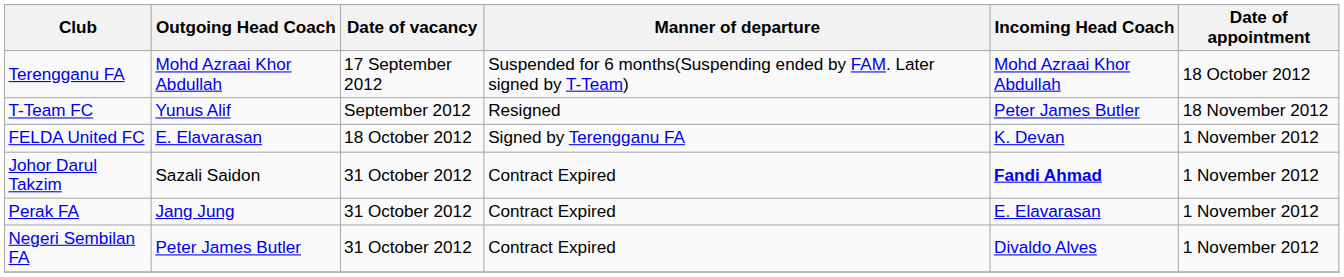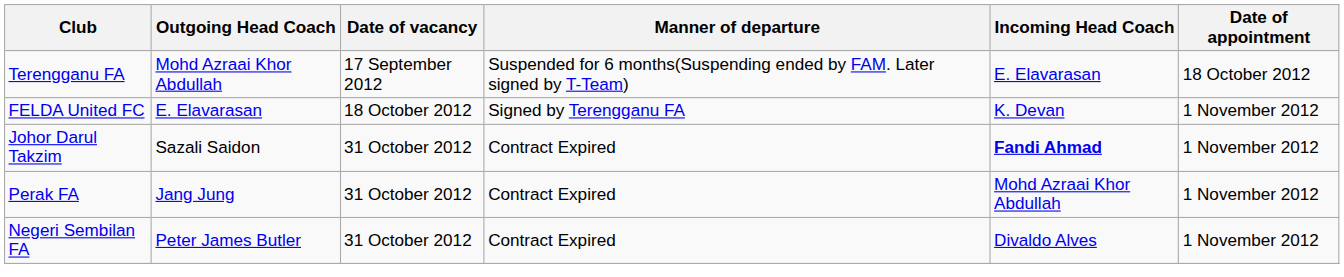 <table class="wikitable">
 <tr>
 <th>Club</th>
 <th>Outgoing Head Coach</th>
 <th>Date of vacancy</th>
 <th>Manner of departure</th>
 <th>Incoming Head Coach</th>
 <th>Date of appointment</th>
 </tr>
 <tr>
 <td><a href='#'>Terengganu FA</a></td>
 <td><a href='#'>Mohd Azraai Khor Abdullah</a></td>
 <td>17 September 2012</td>
 <td>Suspended for 6 months(Suspending ended by <a href='#'>FAM</a>. Later signed by <a href='#'>T-Team</a>)</td>
-<td><a href='#'>Mohd Azraai Khor Abdullah</a></td>
+<td><a href='#'>E. Elavarasan</a></td>
 <td>18 October 2012</td>
-</tr>
-<tr>
-<td><a href='#'>T-Team FC</a></td>
-<td><a href='#'>Yunus Alif</a></td>
-<td>September 2012</td>
-<td>Resigned</td>
-<td><a href='#'>Peter James Butler</a></td>
-<td>18 November 2012</td>
 </tr>
 <tr>
 <td><a href='#'>FELDA United FC</a></td>
 <td><a href='#'>E. Elavarasan</a></td>
 <td>18 October 2012</td>
 <td>Signed by <a href='#'>Terengganu FA</a></td>
 <td><a href='#'>K. Devan</a></td>
 <td>1 November 2012</td>
 </tr>
 <tr>
 <td><a href='#'>Johor Darul Takzim</a></td>
 <td>Sazali Saidon</td>
 <td>31 October 2012</td>
 <td>Contract Expired</td>
 <td><strong><a href='#'>Fandi Ahmad</a></strong></td>
 <td>1 November 2012</td>
 </tr>
 <tr>
 <td><a href='#'>Perak FA</a></td>
 <td><a href='#'>Jang Jung</a></td>
 <td>31 October 2012</td>
 <td>Contract Expired</td>
-<td><a href='#'>E. Elavarasan</a></td>
+<td><a href='#'>Mohd Azraai Khor Abdullah</a></td>
 <td>1 November 2012</td>
 </tr>
 <tr>
 <td><a href='#'>Negeri Sembilan FA</a></td>
 <td><a href='#'>Peter James Butler</a></td>
 <td>31 October 2012</td>
 <td>Contract Expired</td>
 <td><a href='#'>Divaldo Alves</a></td>
 <td>1 November 2012</td>
 </tr>
 <tr>
 </tr>
 </table>
